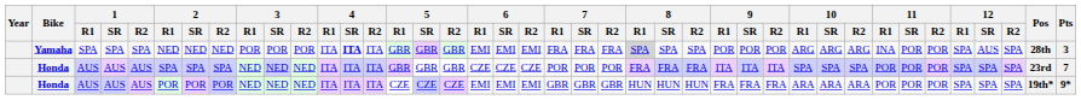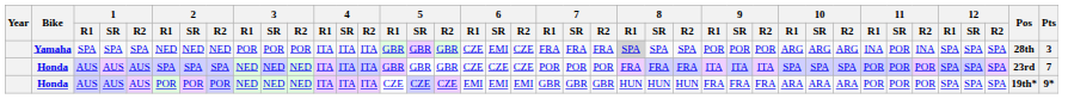 <table class="wikitable" style="text-align:center; font-size:90%;">
 <tr>
 <th rowspan="2">Year</th>
 <th rowspan="2">Bike</th>
 <th colspan="3">1</th>
 <th colspan="3">2</th>
 <th colspan="3">3</th>
 <th colspan="3">4</th>
 <th colspan="3">5</th>
 <th colspan="3">6</th>
 <th colspan="3">7</th>
 <th colspan="3">8</th>
 <th colspan="3">9</th>
 <th colspan="3">10</th>
 <th colspan="3">11</th>
 <th colspan="3">12</th>
 <th rowspan="2">Pos</th>
 <th rowspan="2">Pts</th>
 </tr>
 <tr>
 <th>R1</th>
 <th>SR</th>
 <th>R2</th>
 <th>R1</th>
 <th>SR</th>
 <th>R2</th>
 <th>R1</th>
 <th>SR</th>
 <th>R2</th>
 <th>R1</th>
 <th>SR</th>
 <th>R2</th>
 <th>R1</th>
 <th>SR</th>
 <th>R2</th>
 <th>R1</th>
 <th>SR</th>
 <th>R2</th>
 <th>R1</th>
 <th>SR</th>
 <th>R2</th>
 <th>R1</th>
 <th>SR</th>
 <th>R2</th>
 <th>R1</th>
 <th>SR</th>
 <th>R2</th>
 <th>R1</th>
 <th>SR</th>
 <th>R2</th>
 <th>R1</th>
 <th>SR</th>
 <th>R2</th>
 <th>R1</th>
 <th>SR</th>
 <th>R2</th>
 </tr>
 <tr>
 <th></th>
 <th><a href='#'>Yamaha</a></th>
 <td><a href='#'>SPA</a></td>
 <td><a href='#'>SPA</a></td>
 <td><a href='#'>SPA</a></td>
 <td><a href='#'>NED</a></td>
 <td><a href='#'>NED</a></td>
 <td><a href='#'>NED</a></td>
 <td><a href='#'>POR</a></td>
 <td><a href='#'>POR</a></td>
 <td><a href='#'>POR</a></td>
 <td><a href='#'>ITA</a></td>
-<td><strong><a href='#'>ITA</a></strong></td>
+<td><a href='#'>ITA</a></td>
 <td><a href='#'>ITA</a></td>
 <td style="background:#DFFFDF;"><a href='#'>GBR</a><br></td>
 <td style="background:#EFCFFF;"><a href='#'>GBR</a><br></td>
 <td style="background:#DFFFDF;"><a href='#'>GBR</a><br></td>
+<td><a href='#'>CZE</a></td>
 <td><a href='#'>EMI</a></td>
-<td><a href='#'>EMI</a></td>
-<td><a href='#'>EMI</a></td>
+<td><a href='#'>CZE</a></td>
 <td><a href='#'>FRA</a></td>
 <td><a href='#'>FRA</a></td>
 <td><a href='#'>FRA</a></td>
 <td style="background: lightgrey;"><a href='#'>SPA</a></td>
 <td><a href='#'>SPA</a></td>
 <td><a href='#'>SPA</a></td>
 <td><a href='#'>POR</a></td>
 <td><a href='#'>POR</a></td>
 <td><a href='#'>POR</a></td>
 <td><a href='#'>ARG</a></td>
 <td><a href='#'>ARG</a></td>
 <td><a href='#'>ARG</a></td>
 <td><a href='#'>INA</a></td>
 <td><a href='#'>POR</a></td>
-<td><a href='#'>POR</a></td>
+<td><a href='#'>INA</a></td>
 <td><a href='#'>SPA</a></td>
-<td><a href='#'>AUS</a></td>
+<td><a href='#'>SPA</a></td>
 <td><a href='#'>SPA</a></td>
 <th>28th</th>
 <th>3</th>
 </tr>
 <tr>
 <th></th>
 <th><a href='#'>Honda</a></th>
 <td style="background:#CFCFFF;"><a href='#'>AUS</a><br></td>
 <td style="background:#EFCFFF;"><a href='#'>AUS</a><br></td>
 <td style="background:#CFCFFF;"><a href='#'>AUS</a><br></td>
 <td style="background:#CFCFFF;"><a href='#'>SPA</a><br></td>
 <td style="background:#CFCFFF;"><a href='#'>SPA</a><br></td>
 <td style="background:#CFCFFF;"><a href='#'>SPA</a><br></td>
 <td style="background:#DFFFDF;"><a href='#'>NED</a><br></td>
 <td style="background:#CFCFFF;"><a href='#'>NED</a><br></td>
 <td style="background:#DFFFDF;"><a href='#'>NED</a><br></td>
 <td style="background:#EFCFFF;"><a href='#'>ITA</a><br></td>
 <td style="background:#CFCFFF;"><a href='#'>ITA</a><br></td>
 <td style="background:#CFCFFF;"><a href='#'>ITA</a><br></td>
 <td style="background:#EFCFFF;"><a href='#'>GBR</a><br></td>
 <td style="background:#FFFFFF;"><a href='#'>GBR</a><br></td>
 <td style="background:#FFFFFF;"><a href='#'>GBR</a><br></td>
 <td><a href='#'>CZE</a></td>
 <td><a href='#'>CZE</a></td>
 <td><a href='#'>CZE</a></td>
 <td><a href='#'>POR</a></td>
 <td><a href='#'>POR</a></td>
 <td><a href='#'>POR</a></td>
 <td style="background:#EFCFFF;"><a href='#'>FRA</a><br></td>
 <td style="background:#CFCFFF;"><a href='#'>FRA</a><br></td>
 <td style="background:#CFCFFF;"><a href='#'>FRA</a><br></td>
 <td style="background:#EFCFFF;"><a href='#'>ITA</a><br></td>
 <td style="background:#CFCFFF;"><a href='#'>ITA</a><br></td>
 <td style="background:#EFCFFF;"><a href='#'>ITA</a><br></td>
 <td style="background:#CFCFFF;"><a href='#'>SPA</a><br></td>
 <td style="background:#CFCFFF;"><a href='#'>SPA</a><br></td>
 <td style="background:#CFCFFF;"><a href='#'>SPA</a><br></td>
 <td style="background:#CFCFFF;"><a href='#'>POR</a><br></td>
 <td style="background:#CFCFFF;"><a href='#'>POR</a><br></td>
 <td style="background:#EFCFFF;"><a href='#'>POR</a><br></td>
 <td style="background:#CFCFFF;"><a href='#'>SPA</a><br></td>
 <td style="background:#CFCFFF;"><a href='#'>SPA</a><br></td>
 <td style="background:#EFCFFF;"><a href='#'>SPA</a><br></td>
 <th>23rd</th>
 <th>7</th>
 </tr>
 <tr>
 <th></th>
 <th><a href='#'>Honda</a></th>
 <td style="background:#CFCFFF;"><a href='#'>AUS</a><br></td>
 <td style="background:#CFCFFF;"><a href='#'>AUS</a><br></td>
 <td style="background:#EFCFFF;"><a href='#'>AUS</a><br></td>
 <td style="background:#DFFFDF;"><a href='#'>POR</a><br></td>
 <td style="background:#EFCFFF;"><a href='#'>POR</a><br></td>
 <td style="background:#CFCFFF;"><a href='#'>POR</a><br></td>
 <td style="background:#DFFFDF;"><a href='#'>NED</a><br></td>
 <td style="background:#DFFFDF;"><a href='#'>NED</a><br></td>
 <td style="background:#DFFFDF;"><a href='#'>NED</a><br></td>
 <td style="background:#EFCFFF;"><a href='#'>ITA</a><br></td>
 <td style="background:#EFCFFF;"><a href='#'>ITA</a><br></td>
 <td style="background:#EFCFFF;"><a href='#'>ITA</a><br></td>
 <td style="background:#FFFFFF;"><a href='#'>CZE</a><br></td>
 <td style="background:#CFCFFF;"><a href='#'>CZE</a><br></td>
 <td style="background:#EFCFFF;"><a href='#'>CZE</a><br></td>
 <td><a href='#'>EMI</a></td>
 <td><a href='#'>EMI</a></td>
 <td><a href='#'>EMI</a></td>
 <td><a href='#'>GBR</a></td>
 <td><a href='#'>GBR</a></td>
 <td><a href='#'>GBR</a></td>
 <td><a href='#'>HUN</a></td>
 <td><a href='#'>HUN</a></td>
 <td><a href='#'>HUN</a></td>
 <td><a href='#'>FRA</a></td>
 <td><a href='#'>FRA</a></td>
 <td><a href='#'>FRA</a></td>
 <td><a href='#'>ARA</a></td>
 <td><a href='#'>ARA</a></td>
 <td><a href='#'>ARA</a></td>
 <td><a href='#'>POR</a></td>
 <td><a href='#'>POR</a></td>
 <td><a href='#'>POR</a></td>
 <td><a href='#'>SPA</a></td>
 <td><a href='#'>SPA</a></td>
 <td><a href='#'>SPA</a></td>
 <th>19th*</th>
 <th>9*</th>
 </tr>
 </table>
